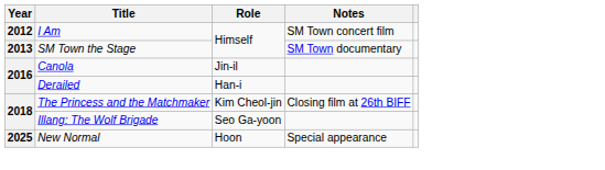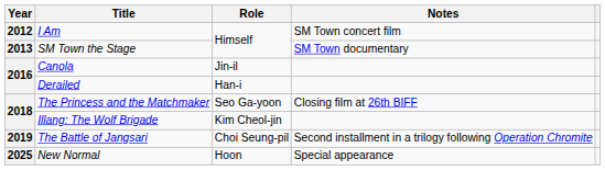 <table class="wikitable sortable plainrowheaders">
 <tr>
 <th scope="col">Year</th>
 <th scope="col">Title</th>
 <th scope="col">Role</th>
 <th scope="col" class="unsortable">Notes</th>
 <th scope="col" class="unsortable"></th>
 </tr>
 <tr>
 <th scope="row">2012</th>
 <td><em><a href='#'>I Am</a></em></td>
 <td rowspan="2">Himself</td>
 <td>SM Town concert film</td>
 <td style="text-align:center"></td>
 </tr>
 <tr>
 <th scope="row">2013</th>
 <td><em>SM Town the Stage</em></td>
 <td><a href='#'>SM Town</a> documentary</td>
 <td style="text-align:center"></td>
 </tr>
 <tr>
 <th scope="row" rowspan="2">2016</th>
 <td><em><a href='#'>Canola</a></em></td>
 <td>Jin-il</td>
 <td></td>
 <td style="text-align:center"></td>
 </tr>
 <tr>
 <td><em><a href='#'>Derailed</a></em></td>
 <td>Han-i</td>
 <td></td>
 <td style="text-align:center"></td>
 </tr>
 <tr>
 <th scope="row" rowspan="2">2018</th>
 <td><em><a href='#'>The Princess and the Matchmaker</a></em></td>
-<td>Kim Cheol-jin</td>
+<td>Seo Ga-yoon</td>
 <td>Closing film at <a href='#'>26th BIFF</a></td>
 <td style="text-align:center"></td>
 </tr>
 <tr>
 <td><em><a href='#'>Illang: The Wolf Brigade</a></em></td>
-<td>Seo Ga-yoon</td>
+<td>Kim Cheol-jin</td>
 <td></td>
+<td style="text-align:center"></td>
+</tr>
+<tr>
+<th scope="row">2019</th>
+<td><em><a href='#'>The Battle of Jangsari</a></em></td>
+<td>Choi Seung-pil</td>
+<td>Second installment in a trilogy following <em><a href='#'>Operation Chromite</a></em></td>
 <td style="text-align:center"></td>
 </tr>
 <tr>
 <th scope="row">2025</th>
 <td><em>New Normal</em></td>
 <td>Hoon</td>
 <td>Special appearance</td>
 <td style="text-align:center"></td>
 </tr>
 </table>
